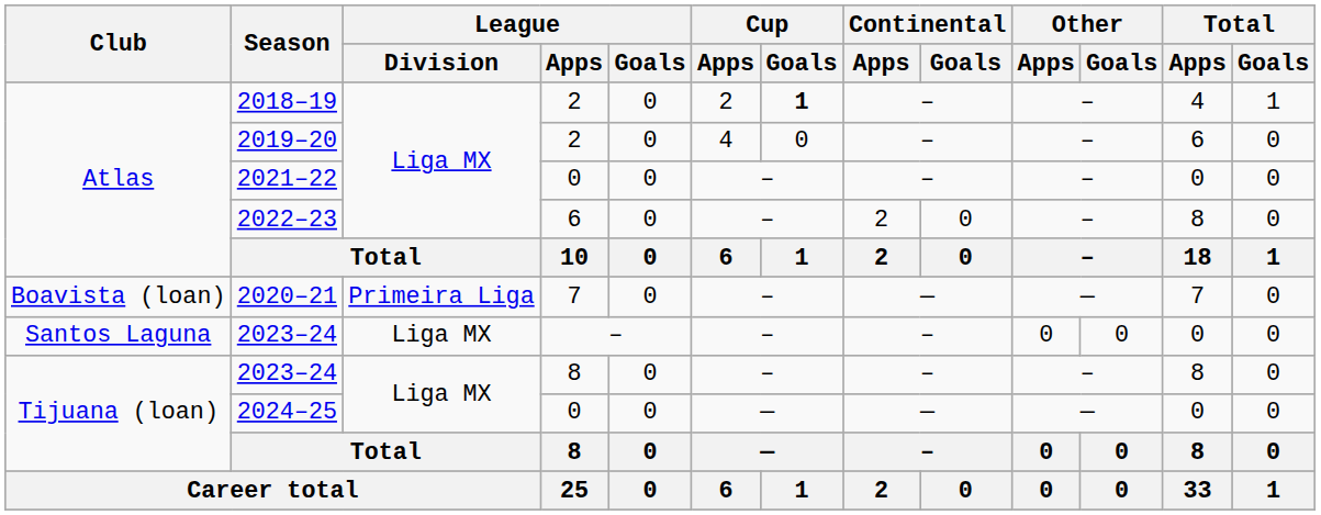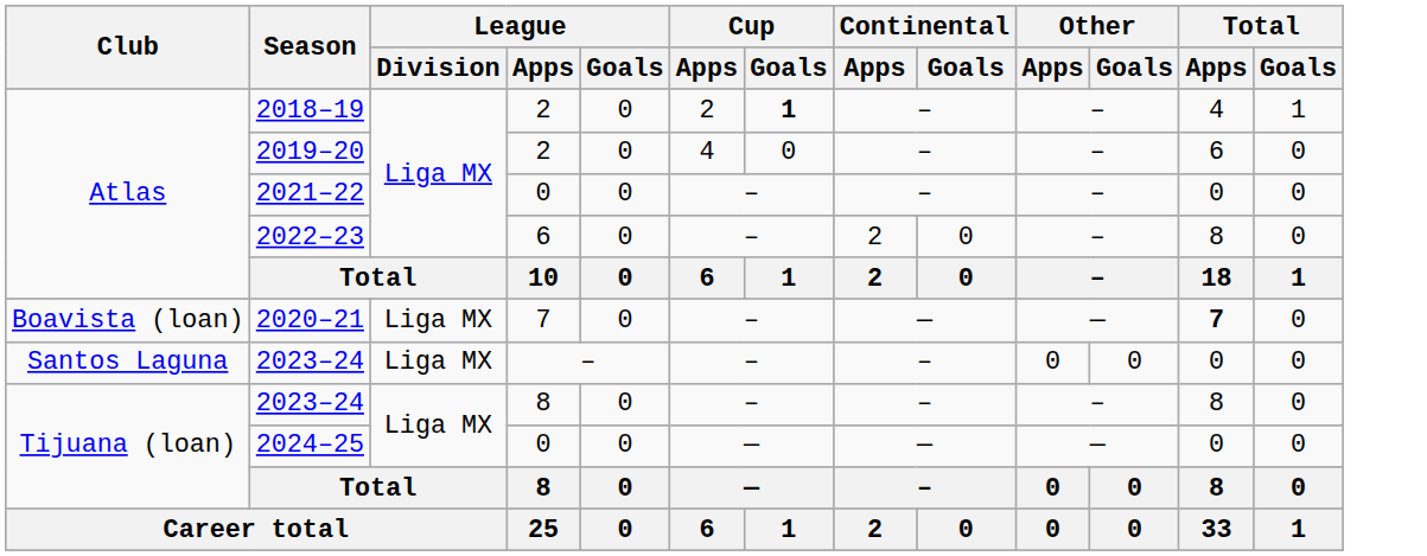 <table class="wikitable" style="text-align: center">
 <tr>
 <th rowspan="2">Club</th>
 <th rowspan="2">Season</th>
 <th colspan="3">League</th>
 <th colspan="2">Cup</th>
 <th colspan="2">Continental</th>
 <th colspan="2">Other</th>
 <th colspan="2">Total</th>
 </tr>
 <tr>
 <th>Division</th>
 <th>Apps</th>
 <th>Goals</th>
 <th>Apps</th>
 <th>Goals</th>
 <th>Apps</th>
 <th>Goals</th>
 <th>Apps</th>
 <th>Goals</th>
 <th>Apps</th>
 <th>Goals</th>
 </tr>
 <tr>
 <td rowspan=5><a href='#'>Atlas</a></td>
 <td><a href='#'>2018–19</a></td>
 <td rowspan=4><a href='#'>Liga MX</a></td>
 <td>2</td>
 <td>0</td>
 <td>2</td>
 <td><strong>1</strong></td>
 <td colspan="2">–</td>
 <td colspan="2">–</td>
 <td>4</td>
 <td>1</td>
 </tr>
 <tr>
 <td><a href='#'>2019–20</a></td>
 <td>2</td>
 <td>0</td>
 <td>4</td>
 <td>0</td>
 <td colspan="2">–</td>
 <td colspan="2">–</td>
 <td>6</td>
 <td>0</td>
 </tr>
 <tr>
 <td><a href='#'>2021–22</a></td>
 <td>0</td>
 <td>0</td>
 <td colspan="2">–</td>
 <td colspan="2">–</td>
 <td colspan="2">–</td>
 <td>0</td>
 <td>0</td>
 </tr>
 <tr>
 <td><a href='#'>2022–23</a></td>
 <td>6</td>
 <td>0</td>
 <td colspan="2">–</td>
 <td>2</td>
 <td>0</td>
 <td colspan="2">–</td>
 <td>8</td>
 <td>0</td>
 </tr>
 <tr>
 <th colspan="2">Total</th>
 <th>10</th>
 <th>0</th>
 <th>6</th>
 <th>1</th>
 <th>2</th>
 <th>0</th>
 <th colspan="2">–</th>
 <th>18</th>
 <th>1</th>
 </tr>
 <tr>
 <td><a href='#'>Boavista</a> (loan)</td>
 <td><a href='#'>2020–21</a></td>
-<td><a href='#'>Primeira Liga</a></td>
+<td rowspan=1>Liga MX</td>
 <td>7</td>
 <td>0</td>
 <td colspan="2">–</td>
 <td colspan=2>—</td>
 <td colspan=2>—</td>
-<td>7</td>
+<td><strong>7</strong></td>
 <td>0</td>
 </tr>
 <tr>
 <td rowspan=1><a href='#'>Santos Laguna</a></td>
 <td><a href='#'>2023–24</a></td>
 <td rowspan=1>Liga MX</td>
 <td colspan="2">–</td>
 <td colspan="2">–</td>
 <td colspan="2">–</td>
 <td>0</td>
 <td>0</td>
 <td>0</td>
 <td>0</td>
 </tr>
 <tr>
 <td rowspan=3><a href='#'>Tijuana</a> (loan)</td>
 <td><a href='#'>2023–24</a></td>
 <td rowspan=2>Liga MX</td>
 <td>8</td>
 <td>0</td>
 <td colspan="2">–</td>
 <td colspan="2">–</td>
 <td colspan="2">–</td>
 <td>8</td>
 <td>0</td>
 </tr>
 <tr>
 <td><a href='#'>2024–25</a></td>
 <td>0</td>
 <td>0</td>
 <td colspan="2">—</td>
 <td colspan="2">—</td>
 <td colspan="2">—</td>
 <td>0</td>
 <td>0</td>
 </tr>
 <tr>
 <th colspan="2">Total</th>
 <th>8</th>
 <th>0</th>
 <th colspan="2">—</th>
 <th colspan="2">–</th>
 <th>0</th>
 <th>0</th>
 <th>8</th>
 <th>0</th>
 </tr>
 <tr>
 <th colspan=3>Career total</th>
 <th>25</th>
 <th>0</th>
 <th>6</th>
 <th>1</th>
 <th>2</th>
 <th>0</th>
 <th>0</th>
 <th>0</th>
 <th>33</th>
 <th>1</th>
 </tr>
 </table>
